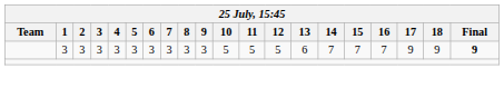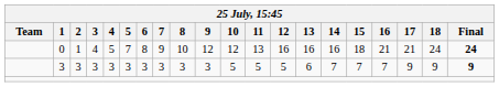 <table class=wikitable style="text-align:center; width: 55%">
 <tr>
 <th colspan=20><em>25 July, 15:45</em></th>
 </tr>
 <tr>
 <th>Team</th>
 <th>1</th>
 <th>2</th>
 <th>3</th>
 <th>4</th>
 <th>5</th>
 <th>6</th>
 <th>7</th>
 <th>8</th>
 <th>9</th>
 <th>10</th>
 <th>11</th>
 <th>12</th>
 <th>13</th>
 <th>14</th>
 <th>15</th>
 <th>16</th>
 <th>17</th>
 <th>18</th>
 <th>Final</th>
 </tr>
 <tr>
+<td align=left><strong></strong></td>
+<td>0</td>
+<td>1</td>
+<td>4</td>
+<td>5</td>
+<td>7</td>
+<td>8</td>
+<td>9</td>
+<td>10</td>
+<td>12</td>
+<td>12</td>
+<td>13</td>
+<td>16</td>
+<td>16</td>
+<td>16</td>
+<td>18</td>
+<td>21</td>
+<td>21</td>
+<td>24</td>
+<td><strong>24</strong></td>
+</tr>
+<tr>
 <td align=left></td>
 <td>3</td>
 <td>3</td>
 <td>3</td>
 <td>3</td>
 <td>3</td>
 <td>3</td>
 <td>3</td>
 <td>3</td>
 <td>3</td>
 <td>5</td>
 <td>5</td>
 <td>5</td>
 <td>6</td>
 <td>7</td>
 <td>7</td>
 <td>7</td>
 <td>9</td>
 <td>9</td>
 <td><strong>9</strong></td>
 </tr>
 <tr>
 <td colspan=20></td>
 </tr>
 </table>
